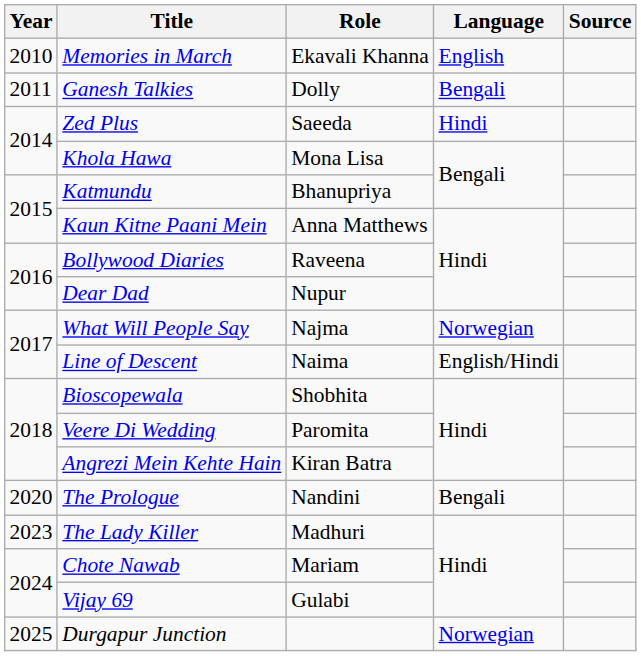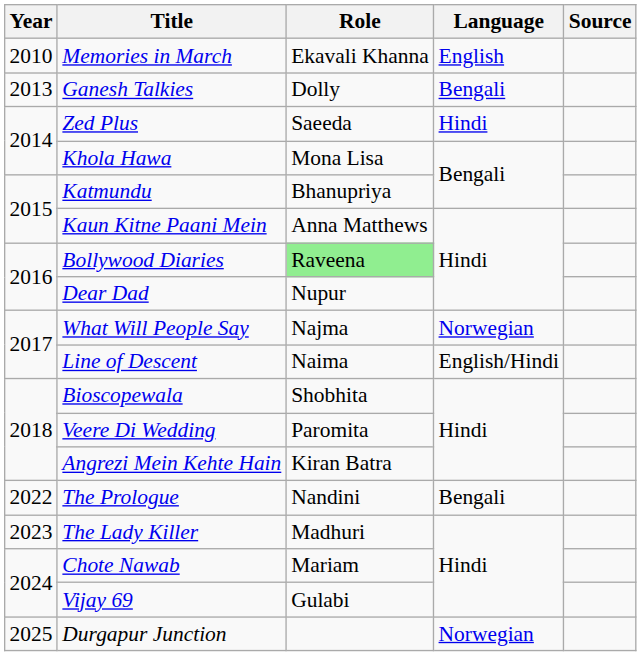 <table class="wikitable sortable">
 <tr>
 <th>Year</th>
 <th>Title</th>
 <th>Role</th>
 <th>Language</th>
 <th>Source</th>
 </tr>
 <tr>
 <td>2010</td>
 <td><em><a href='#'>Memories in March</a></em></td>
 <td>Ekavali Khanna</td>
 <td><a href='#'>English</a></td>
 <td></td>
 </tr>
 <tr>
-<td>2011</td>
+<td>2013</td>
 <td><em><a href='#'>Ganesh Talkies</a></em></td>
 <td>Dolly</td>
 <td><a href='#'>Bengali</a></td>
 <td></td>
 </tr>
 <tr>
 <td rowspan="2">2014</td>
 <td><em><a href='#'>Zed Plus</a></em></td>
 <td>Saeeda</td>
 <td><a href='#'>Hindi</a></td>
 <td></td>
 </tr>
 <tr>
 <td><em><a href='#'>Khola Hawa</a></em></td>
 <td>Mona Lisa</td>
 <td rowspan="2">Bengali</td>
 <td></td>
 </tr>
 <tr>
 <td rowspan="2">2015</td>
 <td><em><a href='#'>Katmundu</a></em></td>
 <td>Bhanupriya</td>
 <td></td>
 </tr>
 <tr>
 <td><em><a href='#'>Kaun Kitne Paani Mein</a></em></td>
 <td>Anna Matthews</td>
 <td rowspan="3">Hindi</td>
 <td></td>
 </tr>
 <tr>
 <td rowspan="2">2016</td>
 <td><em><a href='#'>Bollywood Diaries</a></em></td>
-<td>Raveena</td>
+<td style="background: lightgreen;">Raveena</td>
 <td></td>
 </tr>
 <tr>
 <td><em><a href='#'>Dear Dad</a></em></td>
 <td>Nupur</td>
 <td></td>
 </tr>
 <tr>
 <td rowspan="2">2017</td>
 <td><em><a href='#'>What Will People Say</a></em></td>
 <td>Najma</td>
 <td><a href='#'>Norwegian</a></td>
 <td></td>
 </tr>
 <tr>
 <td><em><a href='#'>Line of Descent</a></em></td>
 <td>Naima</td>
 <td>English/Hindi</td>
 <td></td>
 </tr>
 <tr>
 <td rowspan="3">2018</td>
 <td><em><a href='#'>Bioscopewala</a></em></td>
 <td>Shobhita</td>
 <td rowspan="3">Hindi</td>
 <td></td>
 </tr>
 <tr>
 <td><em><a href='#'>Veere Di Wedding</a></em></td>
 <td>Paromita</td>
 <td></td>
 </tr>
 <tr>
 <td><em><a href='#'>Angrezi Mein Kehte Hain</a></em></td>
 <td>Kiran Batra</td>
 <td></td>
 </tr>
 <tr>
-<td>2020</td>
+<td>2022</td>
 <td><em><a href='#'>The Prologue</a></em></td>
 <td>Nandini</td>
 <td>Bengali</td>
 <td></td>
 </tr>
 <tr>
 <td>2023</td>
 <td><em><a href='#'>The Lady Killer</a></em></td>
 <td>Madhuri</td>
 <td rowspan="3">Hindi</td>
 <td></td>
 </tr>
 <tr>
 <td rowspan="2">2024</td>
 <td><em><a href='#'>Chote Nawab</a></em></td>
 <td>Mariam</td>
 <td></td>
 </tr>
 <tr>
 <td><em><a href='#'>Vijay 69</a></em></td>
 <td>Gulabi</td>
 <td></td>
 </tr>
 <tr>
 <td>2025</td>
 <td><em>Durgapur Junction</em></td>
 <td></td>
 <td><a href='#'>Norwegian</a></td>
 </tr>
 </table>
